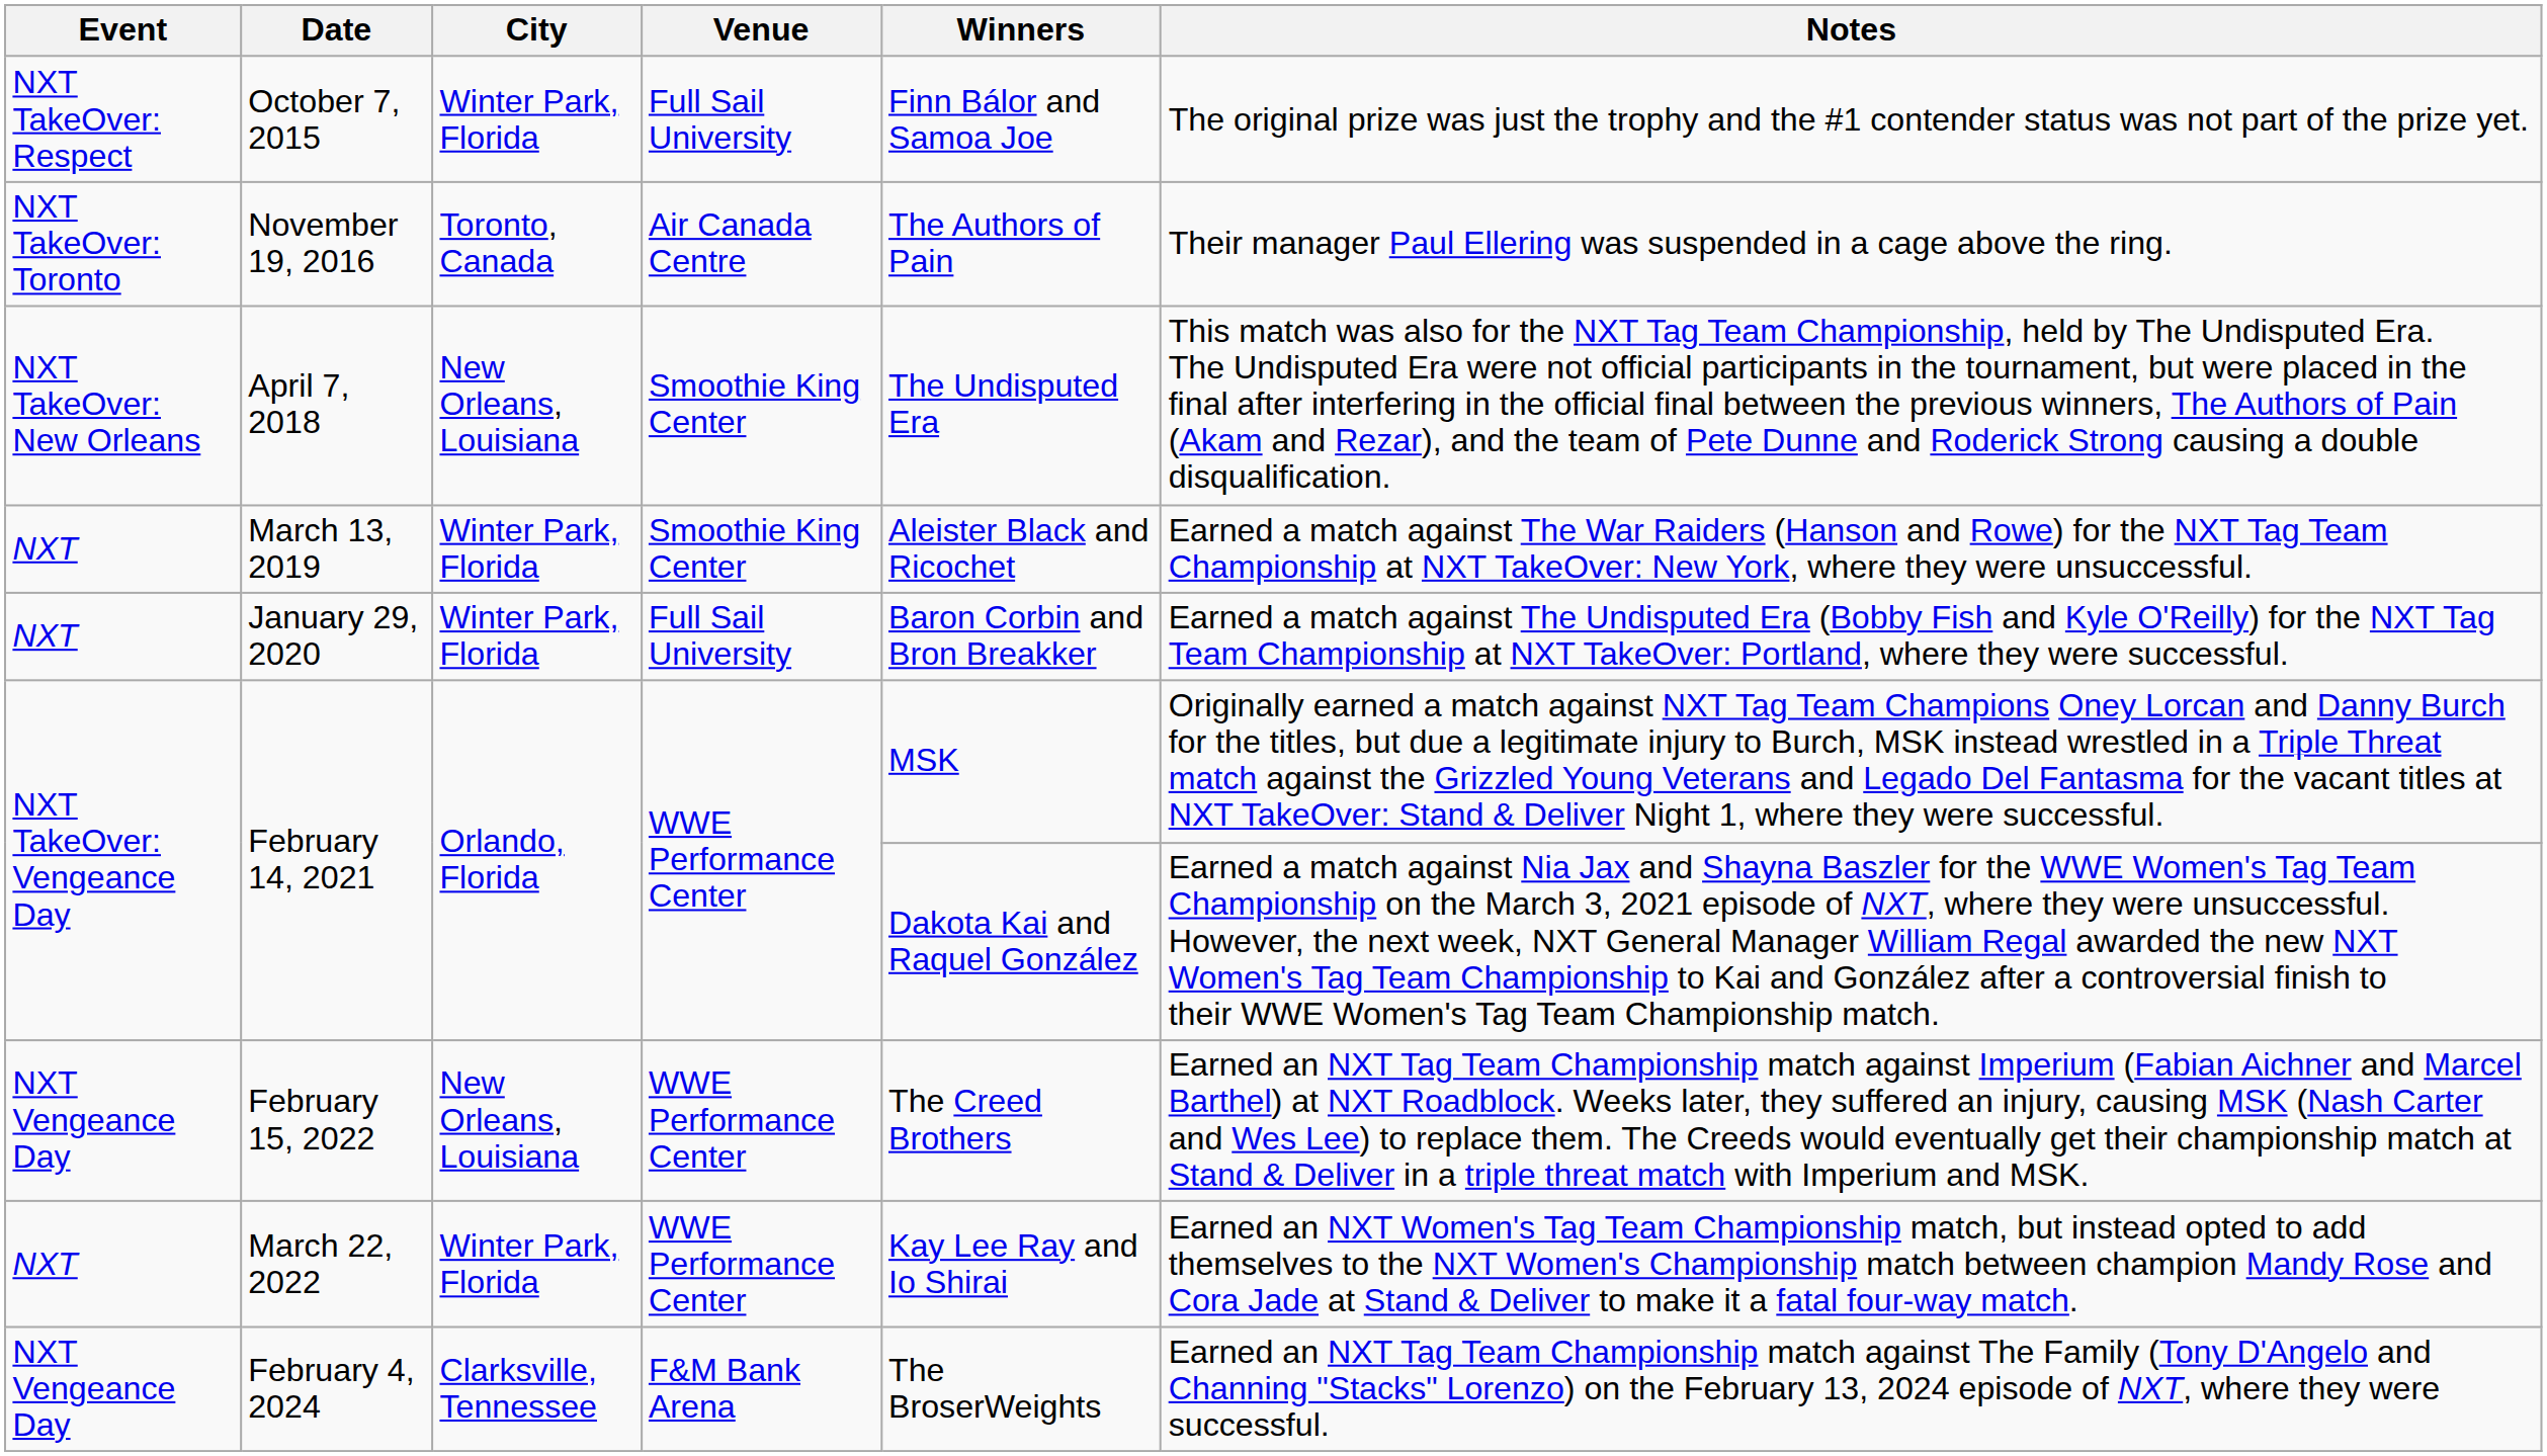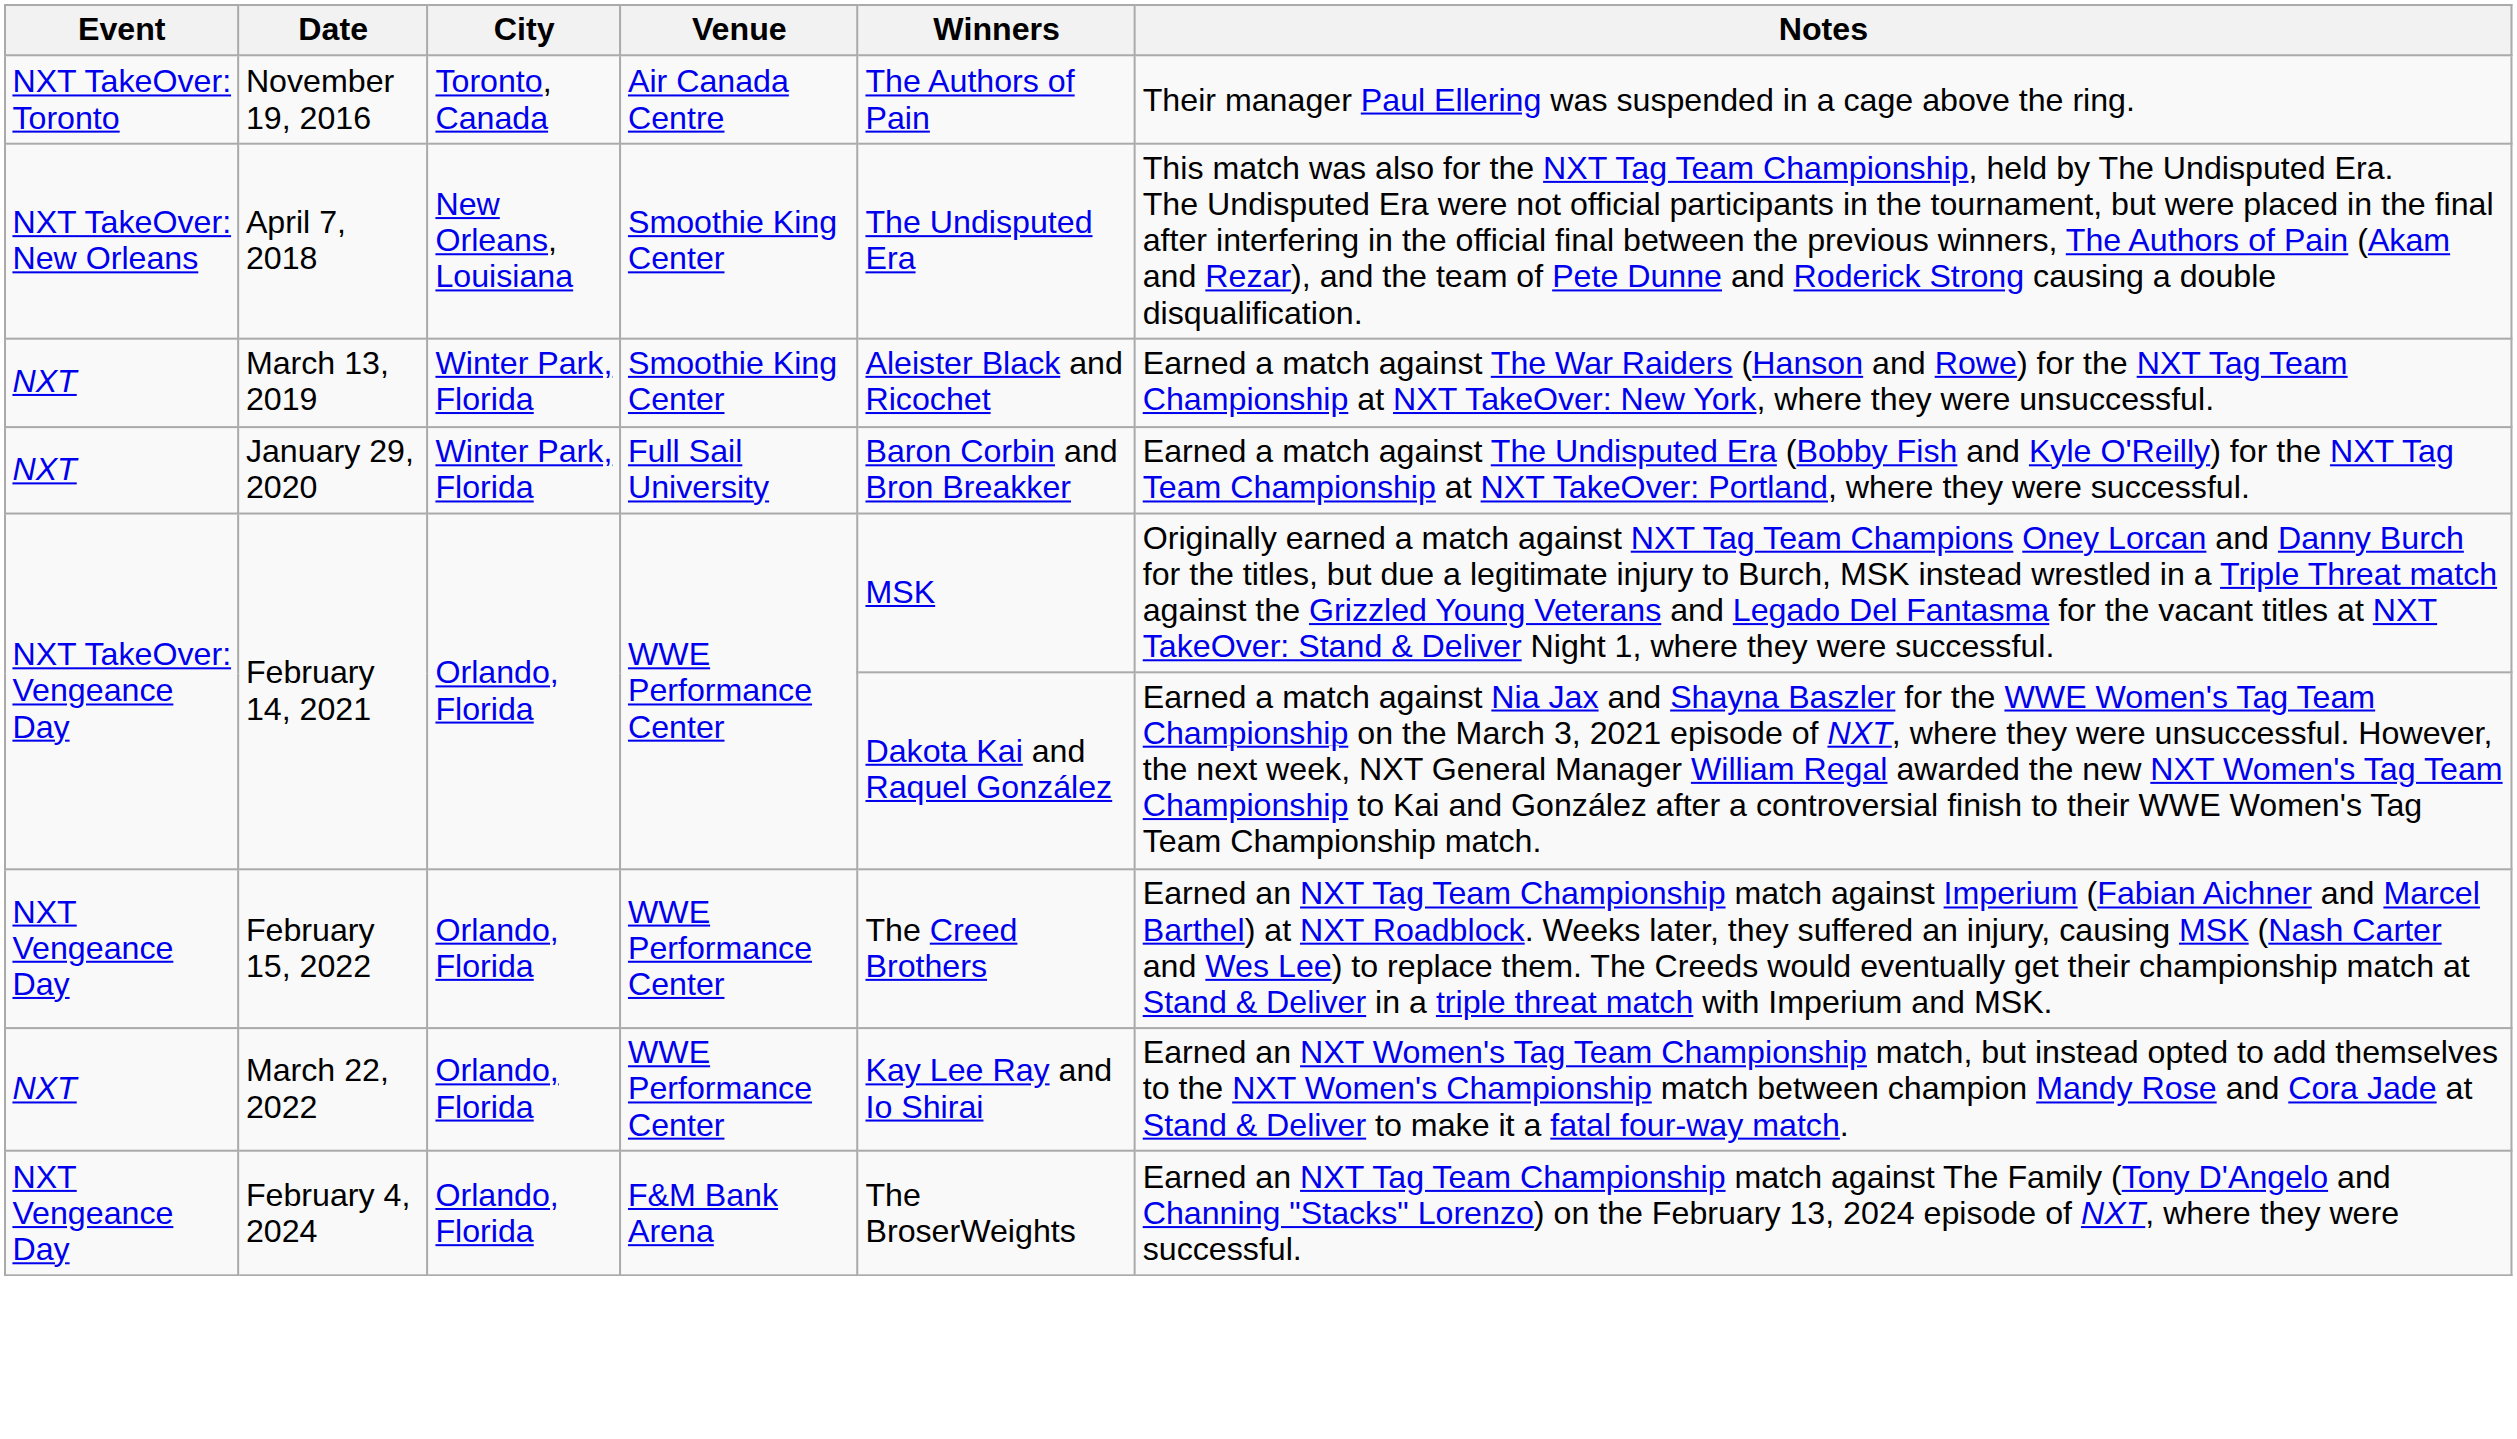 <table class="wikitable">
 <tr>
 <th>Event</th>
 <th>Date</th>
 <th>City</th>
 <th>Venue</th>
 <th>Winners</th>
 <th>Notes</th>
-</tr>
-<tr>
-<td><a href='#'>NXT TakeOver: Respect</a></td>
-<td>October 7, 2015</td>
-<td><a href='#'>Winter Park, Florida</a></td>
-<td><a href='#'>Full Sail University</a></td>
-<td><a href='#'>Finn Bálor</a> and <a href='#'>Samoa Joe</a></td>
-<td>The original prize was just the trophy and the #1 contender status was not part of the prize yet.</td>
 </tr>
 <tr>
 <td><a href='#'>NXT TakeOver: Toronto</a></td>
 <td>November 19, 2016</td>
 <td><a href='#'>Toronto</a>, <a href='#'>Canada</a></td>
 <td><a href='#'>Air Canada Centre</a></td>
 <td><a href='#'>The Authors of Pain</a><br></td>
 <td>Their manager <a href='#'>Paul Ellering</a> was suspended in a cage above the ring.</td>
 </tr>
 <tr>
 <td><a href='#'>NXT TakeOver: New Orleans</a></td>
 <td>April 7, 2018</td>
 <td><a href='#'>New Orleans</a>, <a href='#'>Louisiana</a></td>
 <td><a href='#'>Smoothie King Center</a></td>
 <td><a href='#'>The Undisputed Era</a><br></td>
 <td>This match was also for the <a href='#'>NXT Tag Team Championship</a>, held by The Undisputed Era.<br>The Undisputed Era were not official participants in the tournament, but were placed in the final after interfering in the official final between the previous winners, <a href='#'>The Authors of Pain</a> (<a href='#'>Akam</a> and <a href='#'>Rezar</a>), and the team of <a href='#'>Pete Dunne</a> and <a href='#'>Roderick Strong</a> causing a double disqualification.</td>
 </tr>
 <tr>
 <td><em><a href='#'>NXT</a></em></td>
 <td>March 13, 2019</td>
 <td><a href='#'>Winter Park, Florida</a></td>
 <td><a href='#'>Smoothie King Center</a></td>
 <td><a href='#'>Aleister Black</a> and <a href='#'>Ricochet</a></td>
 <td>Earned a match against <a href='#'>The War Raiders</a> (<a href='#'>Hanson</a> and <a href='#'>Rowe</a>) for the <a href='#'>NXT Tag Team Championship</a> at <a href='#'>NXT TakeOver: New York</a>, where they were unsuccessful.</td>
 </tr>
 <tr>
 <td><em><a href='#'>NXT</a></em></td>
 <td>January 29, 2020</td>
 <td><a href='#'>Winter Park, Florida</a></td>
 <td><a href='#'>Full Sail University</a></td>
 <td><a href='#'>Baron Corbin</a> and <a href='#'>Bron Breakker</a></td>
 <td>Earned a match against <a href='#'>The Undisputed Era</a> (<a href='#'>Bobby Fish</a> and <a href='#'>Kyle O'Reilly</a>) for the <a href='#'>NXT Tag Team Championship</a> at <a href='#'>NXT TakeOver: Portland</a>, where they were successful.</td>
 </tr>
 <tr>
 <td rowspan=2><a href='#'>NXT TakeOver: Vengeance Day</a></td>
 <td rowspan=2>February 14, 2021</td>
 <td rowspan=2><a href='#'>Orlando, Florida</a></td>
 <td rowspan=2><a href='#'>WWE Performance Center</a></td>
 <td><a href='#'>MSK</a><br></td>
 <td>Originally earned a match against <a href='#'>NXT Tag Team Champions</a> <a href='#'>Oney Lorcan</a> and <a href='#'>Danny Burch</a> for the titles, but due a legitimate injury to Burch, MSK instead wrestled in a <a href='#'>Triple Threat match</a> against the <a href='#'>Grizzled Young Veterans</a> and <a href='#'>Legado Del Fantasma</a> for the vacant titles at <a href='#'>NXT TakeOver: Stand & Deliver</a> Night 1, where they were successful.</td>
 </tr>
 <tr>
 <td><a href='#'>Dakota Kai</a> and <a href='#'>Raquel González</a></td>
 <td>Earned a match against <a href='#'>Nia Jax</a> and <a href='#'>Shayna Baszler</a> for the <a href='#'>WWE Women's Tag Team Championship</a> on the March 3, 2021 episode of <em><a href='#'>NXT</a></em>, where they were unsuccessful. However, the next week, NXT General Manager <a href='#'>William Regal</a> awarded the new <a href='#'>NXT Women's Tag Team Championship</a> to Kai and González after a controversial finish to their WWE Women's Tag Team Championship match.</td>
 </tr>
 <tr>
 <td><a href='#'>NXT Vengeance Day</a></td>
 <td>February 15, 2022</td>
-<td><a href='#'>New Orleans</a>, <a href='#'>Louisiana</a></td>
+<td><a href='#'>Orlando, Florida</a></td>
 <td><a href='#'>WWE Performance Center</a></td>
 <td>The <a href='#'>Creed Brothers</a><br></td>
 <td>Earned an <a href='#'>NXT Tag Team Championship</a> match against <a href='#'>Imperium</a> (<a href='#'>Fabian Aichner</a> and <a href='#'>Marcel Barthel</a>) at <a href='#'>NXT Roadblock</a>. Weeks later, they suffered an injury, causing <a href='#'>MSK</a> (<a href='#'>Nash Carter</a> and <a href='#'>Wes Lee</a>) to replace them. The Creeds would eventually get their championship match at <a href='#'>Stand & Deliver</a> in a <a href='#'>triple threat match</a> with Imperium and MSK.</td>
 </tr>
 <tr>
 <td><em><a href='#'>NXT</a></em></td>
 <td>March 22, 2022</td>
-<td><a href='#'>Winter Park, Florida</a></td>
+<td><a href='#'>Orlando, Florida</a></td>
 <td><a href='#'>WWE Performance Center</a></td>
 <td><a href='#'>Kay Lee Ray</a> and <a href='#'>Io Shirai</a></td>
 <td>Earned an <a href='#'>NXT Women's Tag Team Championship</a> match, but instead opted to add themselves to the <a href='#'>NXT Women's Championship</a> match between champion <a href='#'>Mandy Rose</a> and <a href='#'>Cora Jade</a> at <a href='#'>Stand & Deliver</a> to make it a <a href='#'>fatal four-way match</a>.</td>
 </tr>
 <tr>
 <td><a href='#'>NXT Vengeance Day</a></td>
 <td>February 4, 2024</td>
-<td><a href='#'>Clarksville, Tennessee</a></td>
+<td><a href='#'>Orlando, Florida</a></td>
 <td><a href='#'>F&M Bank Arena</a></td>
 <td>The BroserWeights<br></td>
 <td>Earned an <a href='#'>NXT Tag Team Championship</a> match against The Family (<a href='#'>Tony D'Angelo</a> and <a href='#'>Channing "Stacks" Lorenzo</a>) on the February 13, 2024 episode of <em><a href='#'>NXT</a></em>, where they were successful.</td>
 </tr>
 </table>
